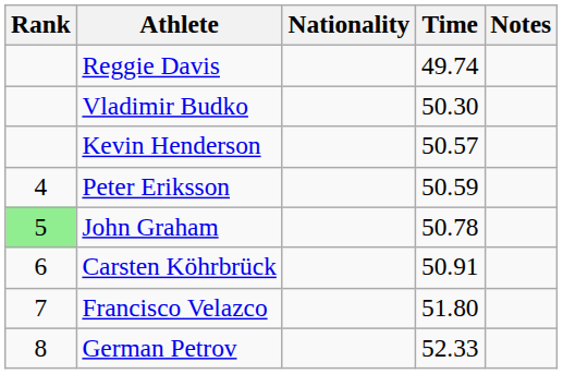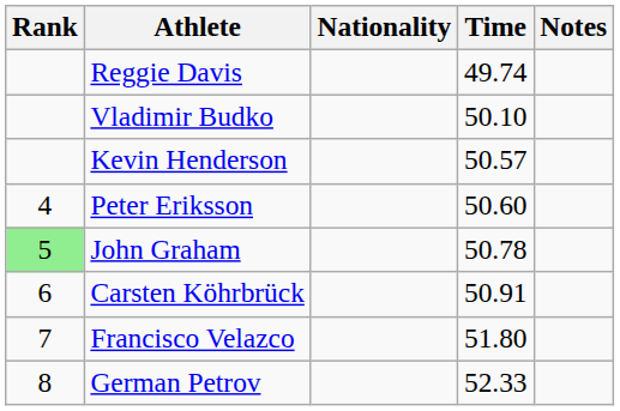 <table class="wikitable sortable" style="text-align:center">
 <tr>
 <th>Rank</th>
 <th>Athlete</th>
 <th>Nationality</th>
 <th>Time</th>
 <th>Notes</th>
 </tr>
 <tr>
 <td></td>
 <td align=left><a href='#'>Reggie Davis</a></td>
 <td align=left></td>
 <td>49.74</td>
 <td></td>
 </tr>
 <tr>
 <td></td>
 <td align=left><a href='#'>Vladimir Budko</a></td>
 <td align=left></td>
-<td>50.30</td>
+<td>50.10</td>
 <td></td>
 </tr>
 <tr>
 <td></td>
 <td align=left><a href='#'>Kevin Henderson</a></td>
 <td align=left></td>
 <td>50.57</td>
 <td></td>
 </tr>
 <tr>
 <td>4</td>
 <td align=left><a href='#'>Peter Eriksson</a></td>
 <td align=left></td>
-<td>50.59</td>
+<td>50.60</td>
 <td></td>
 </tr>
 <tr>
 <td style="background: lightgreen;">5</td>
 <td align=left><a href='#'>John Graham</a></td>
 <td align=left></td>
 <td>50.78</td>
 <td></td>
 </tr>
 <tr>
 <td>6</td>
 <td align=left><a href='#'>Carsten Köhrbrück</a></td>
 <td align=left></td>
 <td>50.91</td>
 <td></td>
 </tr>
 <tr>
 <td>7</td>
 <td align=left><a href='#'>Francisco Velazco</a></td>
 <td align=left></td>
 <td>51.80</td>
 <td></td>
 </tr>
 <tr>
 <td>8</td>
 <td align=left><a href='#'>German Petrov</a></td>
 <td align=left></td>
 <td>52.33</td>
 <td></td>
 </tr>
 </table>
